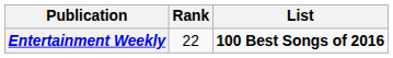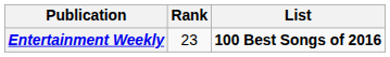 <table class="wikitable plainrowheaders .unsortable">
 <tr>
 <th>Publication</th>
 <th>Rank</th>
 <th>List</th>
 </tr>
 <tr>
 <th Scope="row"><em><a href='#'>Entertainment Weekly</a></em></th>
-<td align="center">22</td>
+<td align="center">23</td>
 <td><strong>100 Best Songs of 2016</strong></td>
 </tr>
 </table>
